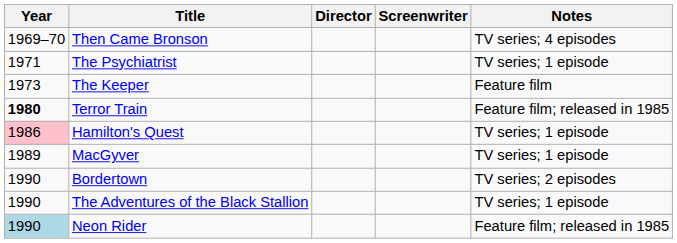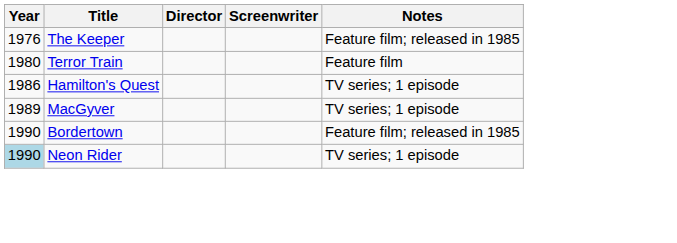 <table class="wikitable">
 <tr>
 <th>Year</th>
 <th>Title</th>
 <th>Director</th>
 <th>Screenwriter</th>
 <th>Notes</th>
 </tr>
 <tr>
-<td>1969–70</td>
-<td><a href='#'>Then Came Bronson</a></td>
+<td>1976</td>
+<td><a href='#'>The Keeper</a></td>
 <td></td>
 <td></td>
-<td>TV series; 4 episodes</td>
+<td>Feature film; released in 1985</td>
 </tr>
 <tr>
-<td>1971</td>
-<td><a href='#'>The Psychiatrist</a></td>
-<td></td>
-<td></td>
-<td>TV series; 1 episode</td>
-</tr>
-<tr>
-<td>1973</td>
-<td><a href='#'>The Keeper</a></td>
+<td>1980</td>
+<td><a href='#'>Terror Train</a></td>
 <td></td>
 <td></td>
 <td>Feature film</td>
 </tr>
 <tr>
-<td><strong>1980</strong></td>
-<td><a href='#'>Terror Train</a></td>
-<td></td>
-<td></td>
-<td>Feature film; released in 1985</td>
-</tr>
-<tr>
-<td style="background: pink;">1986</td>
+<td>1986</td>
 <td><a href='#'>Hamilton's Quest</a></td>
 <td></td>
 <td></td>
 <td>TV series; 1 episode</td>
 </tr>
 <tr>
 <td>1989</td>
 <td><a href='#'>MacGyver</a></td>
 <td></td>
 <td></td>
 <td>TV series; 1 episode</td>
 </tr>
 <tr>
 <td>1990</td>
 <td><a href='#'>Bordertown</a></td>
 <td></td>
 <td></td>
-<td>TV series; 2 episodes</td>
-</tr>
-<tr>
-<td>1990</td>
-<td><a href='#'>The Adventures of the Black Stallion</a></td>
-<td></td>
-<td></td>
-<td>TV series; 1 episode</td>
+<td>Feature film; released in 1985</td>
 </tr>
 <tr>
 <td style="background: lightblue;">1990</td>
 <td><a href='#'>Neon Rider</a></td>
 <td></td>
 <td></td>
-<td>Feature film; released in 1985</td>
+<td>TV series; 1 episode</td>
 </tr>
 </table>
